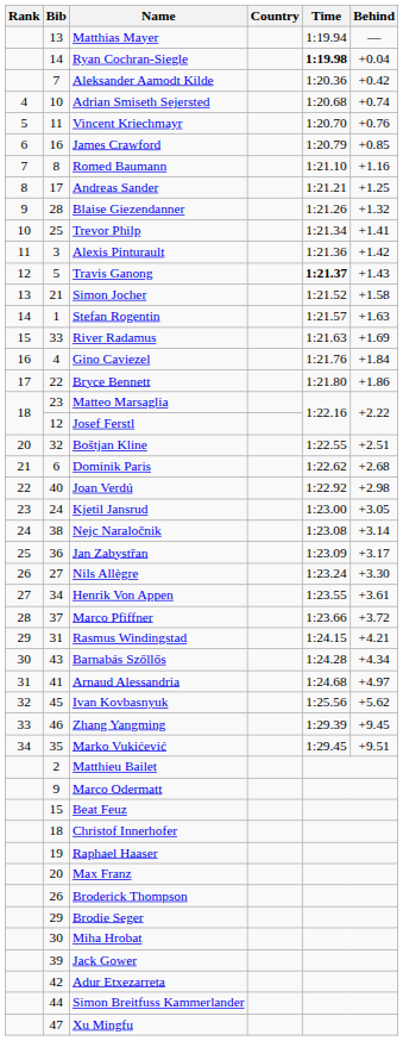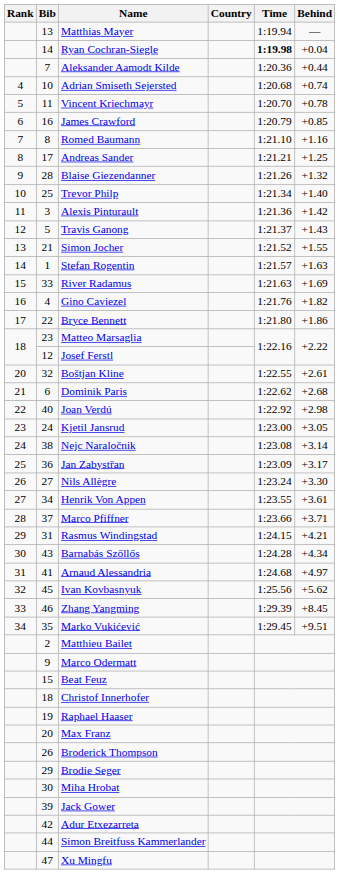 <table class="wikitable sortable" style="text-align:center">
 <tr>
 <th>Rank</th>
 <th>Bib</th>
 <th>Name</th>
 <th>Country</th>
 <th>Time</th>
 <th>Behind</th>
 </tr>
 <tr>
 <td></td>
 <td>13</td>
 <td align=left><a href='#'>Matthias Mayer</a></td>
 <td align=left></td>
 <td>1:19.94</td>
 <td>—</td>
 </tr>
 <tr>
 <td></td>
 <td>14</td>
 <td align=left><a href='#'>Ryan Cochran-Siegle</a></td>
 <td align=left></td>
 <td><strong>1:19.98</strong></td>
 <td>+0.04</td>
 </tr>
 <tr>
 <td></td>
 <td>7</td>
 <td align=left><a href='#'>Aleksander Aamodt Kilde</a></td>
 <td align=left></td>
 <td>1:20.36</td>
-<td>+0.42</td>
+<td>+0.44</td>
 </tr>
 <tr>
 <td>4</td>
 <td>10</td>
 <td align=left><a href='#'>Adrian Smiseth Sejersted</a></td>
 <td align=left></td>
 <td>1:20.68</td>
 <td>+0.74</td>
 </tr>
 <tr>
 <td>5</td>
 <td>11</td>
 <td align=left><a href='#'>Vincent Kriechmayr</a></td>
 <td align=left></td>
 <td>1:20.70</td>
-<td>+0.76</td>
+<td>+0.78</td>
 </tr>
 <tr>
 <td>6</td>
 <td>16</td>
 <td align="left"><a href='#'>James Crawford</a></td>
 <td align="left"></td>
 <td>1:20.79</td>
 <td>+0.85</td>
 </tr>
 <tr>
 <td>7</td>
 <td>8</td>
 <td align=left><a href='#'>Romed Baumann</a></td>
 <td align=left></td>
 <td>1:21.10</td>
 <td>+1.16</td>
 </tr>
 <tr>
 <td>8</td>
 <td>17</td>
 <td align="left"><a href='#'>Andreas Sander</a></td>
 <td align="left"></td>
 <td>1:21.21</td>
 <td>+1.25</td>
 </tr>
 <tr>
 <td>9</td>
 <td>28</td>
 <td align=left><a href='#'>Blaise Giezendanner</a></td>
 <td align=left></td>
 <td>1:21.26</td>
 <td>+1.32</td>
 </tr>
 <tr>
 <td>10</td>
 <td>25</td>
 <td align=left><a href='#'>Trevor Philp</a></td>
 <td align=left></td>
 <td>1:21.34</td>
-<td>+1.41</td>
+<td>+1.40</td>
 </tr>
 <tr>
 <td>11</td>
 <td>3</td>
 <td align=left><a href='#'>Alexis Pinturault</a></td>
 <td align=left></td>
 <td>1:21.36</td>
 <td>+1.42</td>
 </tr>
 <tr>
 <td>12</td>
 <td>5</td>
 <td align=left><a href='#'>Travis Ganong</a></td>
 <td align=left></td>
-<td><strong>1:21.37</strong></td>
+<td>1:21.37</td>
 <td>+1.43</td>
 </tr>
 <tr>
 <td>13</td>
 <td>21</td>
 <td align=left><a href='#'>Simon Jocher</a></td>
 <td align=left></td>
 <td>1:21.52</td>
-<td>+1.58</td>
+<td>+1.55</td>
 </tr>
 <tr>
 <td>14</td>
 <td>1</td>
 <td align=left><a href='#'>Stefan Rogentin</a></td>
 <td align=left></td>
 <td>1:21.57</td>
 <td>+1.63</td>
 </tr>
 <tr>
 <td>15</td>
 <td>33</td>
 <td align=left><a href='#'>River Radamus</a></td>
 <td align=left></td>
 <td>1:21.63</td>
 <td>+1.69</td>
 </tr>
 <tr>
 <td>16</td>
 <td>4</td>
 <td align=left><a href='#'>Gino Caviezel</a></td>
 <td align=left></td>
 <td>1:21.76</td>
-<td>+1.84</td>
+<td>+1.82</td>
 </tr>
 <tr>
 <td>17</td>
 <td>22</td>
 <td align=left><a href='#'>Bryce Bennett</a></td>
 <td align="left"></td>
 <td>1:21.80</td>
 <td>+1.86</td>
 </tr>
 <tr>
 <td rowspan="2">18</td>
 <td>23</td>
 <td align=left><a href='#'>Matteo Marsaglia</a></td>
 <td align=left></td>
 <td rowspan="2">1:22.16</td>
 <td rowspan="2">+2.22</td>
 </tr>
 <tr>
 <td>12</td>
 <td align=left><a href='#'>Josef Ferstl</a></td>
 <td align=left></td>
 </tr>
 <tr>
 <td>20</td>
 <td>32</td>
 <td align=left><a href='#'>Boštjan Kline</a></td>
 <td align=left></td>
 <td>1:22.55</td>
-<td>+2.51</td>
+<td>+2.61</td>
 </tr>
 <tr>
 <td>21</td>
 <td>6</td>
 <td align=left><a href='#'>Dominik Paris</a></td>
 <td align=left></td>
 <td>1:22.62</td>
 <td>+2.68</td>
 </tr>
 <tr>
 <td>22</td>
 <td>40</td>
 <td align=left><a href='#'>Joan Verdú</a></td>
 <td align=left></td>
 <td>1:22.92</td>
 <td>+2.98</td>
 </tr>
 <tr>
 <td>23</td>
 <td>24</td>
 <td align=left><a href='#'>Kjetil Jansrud</a></td>
 <td align=left></td>
 <td>1:23.00</td>
 <td>+3.05</td>
 </tr>
 <tr>
 <td>24</td>
 <td>38</td>
 <td align=left><a href='#'>Nejc Naraločnik</a></td>
 <td align=left></td>
 <td>1:23.08</td>
 <td>+3.14</td>
 </tr>
 <tr>
 <td>25</td>
 <td>36</td>
 <td align=left><a href='#'>Jan Zabystřan</a></td>
 <td align=left></td>
 <td>1:23.09</td>
 <td>+3.17</td>
 </tr>
 <tr>
 <td>26</td>
 <td>27</td>
 <td align=left><a href='#'>Nils Allègre</a></td>
 <td align=left></td>
 <td>1:23.24</td>
 <td>+3.30</td>
 </tr>
 <tr>
 <td>27</td>
 <td>34</td>
 <td align=left><a href='#'>Henrik Von Appen</a></td>
 <td align=left></td>
 <td>1:23.55</td>
 <td>+3.61</td>
 </tr>
 <tr>
 <td>28</td>
 <td>37</td>
 <td align=left><a href='#'>Marco Pfiffner</a></td>
 <td align=left></td>
 <td>1:23.66</td>
-<td>+3.72</td>
+<td>+3.71</td>
 </tr>
 <tr>
 <td>29</td>
 <td>31</td>
 <td align=left><a href='#'>Rasmus Windingstad</a></td>
 <td align=left></td>
 <td>1:24.15</td>
 <td>+4.21</td>
 </tr>
 <tr>
 <td>30</td>
 <td>43</td>
 <td align=left><a href='#'>Barnabás Szőllős</a></td>
 <td align=left></td>
 <td>1:24.28</td>
 <td>+4.34</td>
 </tr>
 <tr>
 <td>31</td>
 <td>41</td>
 <td align=left><a href='#'>Arnaud Alessandria</a></td>
 <td align=left></td>
 <td>1:24.68</td>
 <td>+4.97</td>
 </tr>
 <tr>
 <td>32</td>
 <td>45</td>
 <td align=left><a href='#'>Ivan Kovbasnyuk</a></td>
 <td align=left></td>
 <td>1:25.56</td>
 <td>+5.62</td>
 </tr>
 <tr>
 <td>33</td>
 <td>46</td>
 <td align=left><a href='#'>Zhang Yangming</a></td>
 <td align=left></td>
 <td>1:29.39</td>
-<td>+9.45</td>
+<td>+8.45</td>
 </tr>
 <tr>
 <td>34</td>
 <td>35</td>
 <td align=left><a href='#'>Marko Vukićević</a></td>
 <td align=left></td>
 <td>1:29.45</td>
 <td>+9.51</td>
 </tr>
 <tr>
 <td></td>
 <td>2</td>
 <td align=left><a href='#'>Matthieu Bailet</a></td>
 <td align=left></td>
 <td colspan=2></td>
 </tr>
 <tr>
 <td></td>
 <td>9</td>
 <td align=left><a href='#'>Marco Odermatt</a></td>
 <td align=left></td>
 <td colspan=2></td>
 </tr>
 <tr>
 <td></td>
 <td>15</td>
 <td align="left"><a href='#'>Beat Feuz</a></td>
 <td align="left"></td>
 <td colspan="2"></td>
 </tr>
 <tr>
 <td></td>
 <td>18</td>
 <td align="left"><a href='#'>Christof Innerhofer</a></td>
 <td align="left"></td>
 <td colspan="2"></td>
 </tr>
 <tr>
 <td></td>
 <td>19</td>
 <td align="left"><a href='#'>Raphael Haaser</a></td>
 <td align="left"></td>
 <td colspan="2"></td>
 </tr>
 <tr>
 <td></td>
 <td>20</td>
 <td align="left"><a href='#'>Max Franz</a></td>
 <td align="left"></td>
 <td colspan="2"></td>
 </tr>
 <tr>
 <td></td>
 <td>26</td>
 <td align=left><a href='#'>Broderick Thompson</a></td>
 <td align=left></td>
 <td colspan="2"></td>
 </tr>
 <tr>
 <td></td>
 <td>29</td>
 <td align=left><a href='#'>Brodie Seger</a></td>
 <td align=left></td>
 <td colspan="2"></td>
 </tr>
 <tr>
 <td></td>
 <td>30</td>
 <td align=left><a href='#'>Miha Hrobat</a></td>
 <td align=left></td>
 <td colspan="2"></td>
 </tr>
 <tr>
 <td></td>
 <td>39</td>
 <td align=left><a href='#'>Jack Gower</a></td>
 <td align=left></td>
 <td colspan="2"></td>
 </tr>
 <tr>
 <td></td>
 <td>42</td>
 <td align=left><a href='#'>Adur Etxezarreta</a></td>
 <td align=left></td>
 <td colspan="2"></td>
 </tr>
 <tr>
 <td></td>
 <td>44</td>
 <td align=left><a href='#'>Simon Breitfuss Kammerlander</a></td>
 <td align=left></td>
 <td colspan="2"></td>
 </tr>
 <tr>
 <td></td>
 <td>47</td>
 <td align=left><a href='#'>Xu Mingfu</a></td>
 <td align=left></td>
 <td colspan="2"></td>
 </tr>
 </table>
